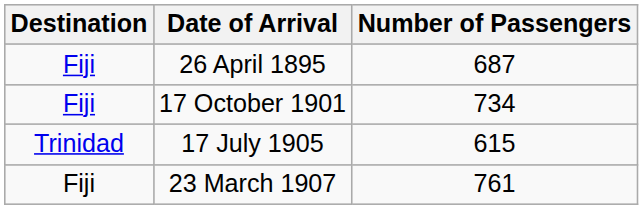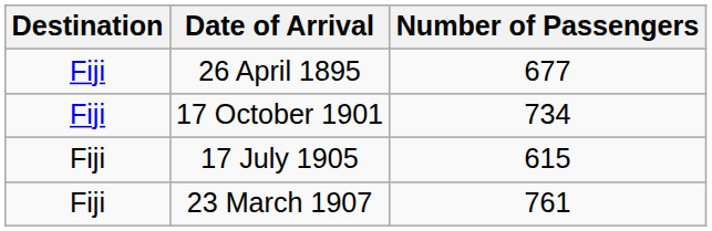 <table class="wikitable">
 <tr ---- align="center">
 <th>Destination</th>
 <th>Date of Arrival</th>
 <th>Number of Passengers</th>
 </tr>
 <tr ---- align="center">
 <td><a href='#'>Fiji</a></td>
 <td>26 April 1895</td>
-<td>687</td>
+<td>677</td>
 </tr>
 <tr ---- align="center">
 <td><a href='#'>Fiji</a></td>
 <td>17 October 1901</td>
 <td>734</td>
 </tr>
 <tr ---- align="center">
-<td><a href='#'>Trinidad</a></td>
+<td>Fiji</td>
 <td>17 July 1905</td>
 <td>615</td>
 </tr>
 <tr ---- align="center">
 <td>Fiji</td>
 <td>23 March 1907</td>
 <td>761</td>
 </tr>
 </table>
